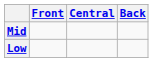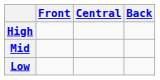 <table class="wikitable">
 <tr>
 <th></th>
 <th><a href='#'>Front</a></th>
 <th><a href='#'>Central</a></th>
 <th><a href='#'>Back</a></th>
+</tr>
+<tr>
+<th><a href='#'>High</a></th>
+<td></td>
+<td></td>
+<td></td>
 </tr>
 <tr>
 <th><a href='#'>Mid</a></th>
 <td></td>
 <td></td>
 <td></td>
 </tr>
 <tr>
 <th><a href='#'>Low</a></th>
 <td></td>
 <td> </td>
 <td></td>
 </tr>
 </table>
